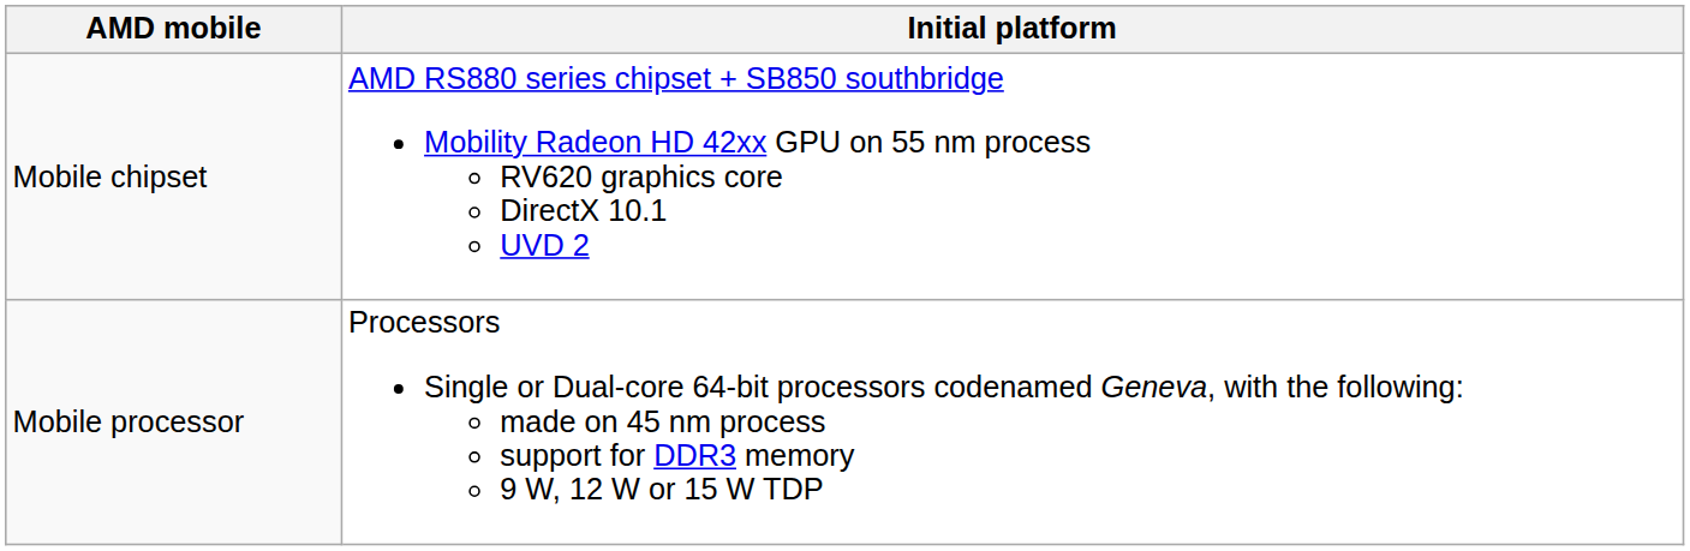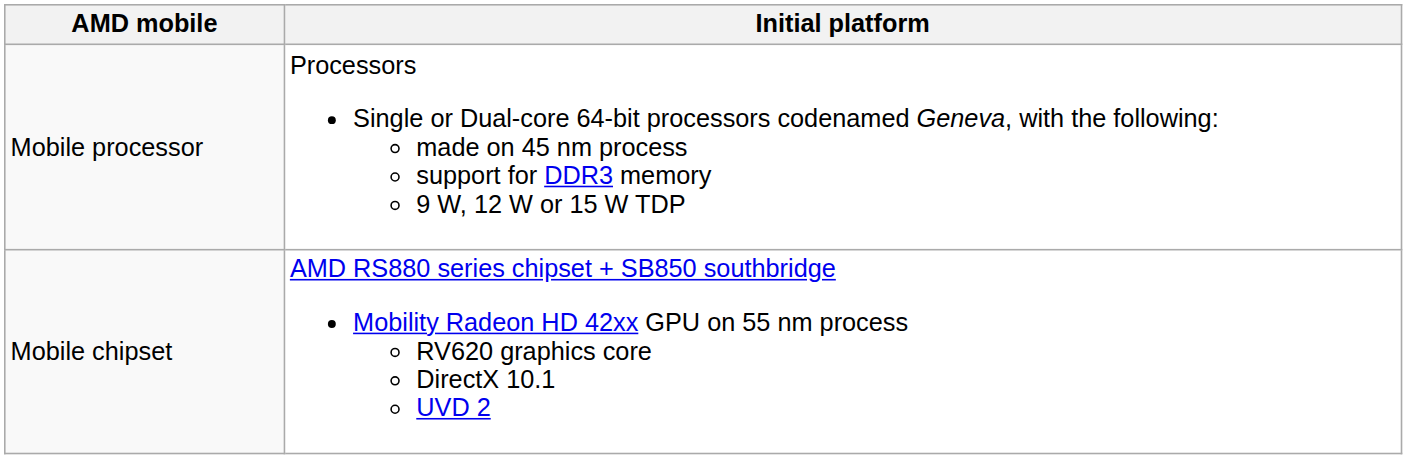 <table class="wikitable" style="width:70%;">
 <tr>
 <th style="width:20%;">AMD mobile</th>
 <th>Initial platform</th>
 </tr>
 <tr>
+<td>Mobile processor</td>
+<td style="background:white">Processors<br><ul><li>Single or Dual-core 64-bit processors codenamed <em>Geneva</em>, with the following:<ul><li>made on 45 nm process</li><li>support for <a href='#'>DDR3</a> memory</li><li>9 W, 12 W or 15 W TDP</li></ul></li></ul></td>
+</tr>
+<tr>
 <td>Mobile chipset</td>
 <td style="background:white"><a href='#'>AMD RS880 series chipset + SB850 southbridge</a><br><ul><li><a href='#'>Mobility Radeon HD 42xx</a> GPU on 55 nm process<ul><li>RV620 graphics core</li><li>DirectX 10.1</li><li><a href='#'>UVD 2</a></li></ul></li></ul></td>
 </tr>
-<tr>
-<td>Mobile processor</td>
-<td style="background:white">Processors<br><ul><li>Single or Dual-core 64-bit processors codenamed <em>Geneva</em>, with the following:<ul><li>made on 45 nm process</li><li>support for <a href='#'>DDR3</a> memory</li><li>9 W, 12 W or 15 W TDP</li></ul></li></ul></td>
-</tr>
 </table>
